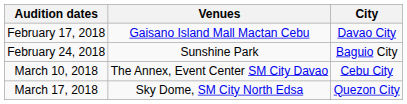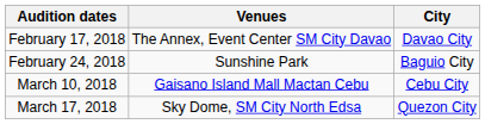 <table class="wikitable" style="text-align: center;">
 <tr>
 <th>Audition dates</th>
 <th>Venues</th>
 <th>City</th>
 </tr>
 <tr>
 <td>February 17, 2018</td>
-<td><a href='#'>Gaisano Island Mall Mactan Cebu</a></td>
+<td>The Annex, Event Center <a href='#'>SM City Davao</a></td>
 <td><a href='#'>Davao City</a></td>
 </tr>
 <tr>
 <td>February 24, 2018</td>
 <td>Sunshine Park</td>
 <td><a href='#'>Baguio</a> City</td>
 </tr>
 <tr>
 <td>March 10, 2018</td>
-<td>The Annex, Event Center <a href='#'>SM City Davao</a></td>
+<td><a href='#'>Gaisano Island Mall Mactan Cebu</a></td>
 <td><a href='#'>Cebu City</a></td>
 </tr>
 <tr>
 <td>March 17, 2018</td>
 <td>Sky Dome, <a href='#'>SM City North Edsa</a></td>
 <td><a href='#'>Quezon City</a></td>
 </tr>
 </table>
